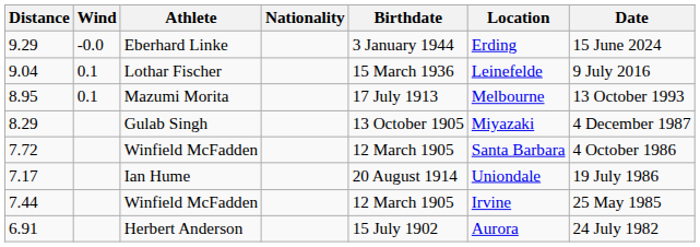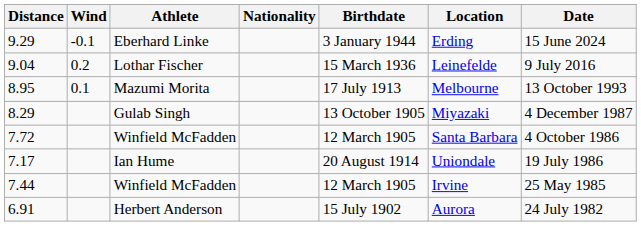 <table class="wikitable">
 <tr>
 <th>Distance</th>
 <th>Wind</th>
 <th>Athlete</th>
 <th>Nationality</th>
 <th>Birthdate</th>
 <th>Location</th>
 <th>Date</th>
 </tr>
 <tr>
 <td>9.29</td>
-<td>-0.0</td>
+<td>-0.1</td>
 <td>Eberhard Linke</td>
 <td></td>
 <td>3 January 1944</td>
 <td><a href='#'>Erding</a></td>
 <td>15 June 2024</td>
 </tr>
 <tr>
 <td>9.04</td>
-<td>0.1</td>
+<td>0.2</td>
 <td>Lothar Fischer</td>
 <td></td>
 <td>15 March 1936</td>
 <td><a href='#'>Leinefelde</a></td>
 <td>9 July 2016</td>
 </tr>
 <tr>
 <td>8.95</td>
 <td>0.1</td>
 <td>Mazumi Morita</td>
 <td></td>
 <td>17 July 1913</td>
 <td><a href='#'>Melbourne</a></td>
 <td>13 October 1993</td>
 </tr>
 <tr>
 <td>8.29</td>
 <td></td>
 <td>Gulab Singh</td>
 <td></td>
 <td>13 October 1905</td>
 <td><a href='#'>Miyazaki</a></td>
 <td>4 December 1987</td>
 </tr>
 <tr>
 <td>7.72</td>
 <td></td>
 <td>Winfield McFadden</td>
 <td></td>
 <td>12 March 1905</td>
 <td><a href='#'>Santa Barbara</a></td>
 <td>4 October 1986</td>
 </tr>
 <tr>
 <td>7.17</td>
 <td></td>
 <td>Ian Hume</td>
 <td></td>
 <td>20 August 1914</td>
 <td><a href='#'>Uniondale</a></td>
 <td>19 July 1986</td>
 </tr>
 <tr>
 <td>7.44</td>
 <td></td>
 <td>Winfield McFadden</td>
 <td></td>
 <td>12 March 1905</td>
 <td><a href='#'>Irvine</a></td>
 <td>25 May 1985</td>
 </tr>
 <tr>
 <td>6.91</td>
 <td></td>
 <td>Herbert Anderson</td>
 <td></td>
 <td>15 July 1902</td>
 <td><a href='#'>Aurora</a></td>
 <td>24 July 1982</td>
 </tr>
 </table>
